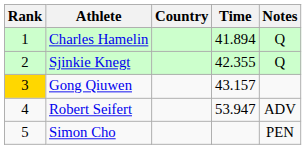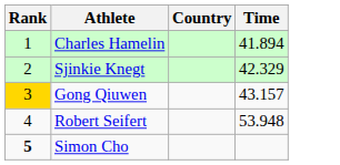 <table class="wikitable sortable" style="text-align:center">
 <tr>
 <th>Rank</th>
 <th>Athlete</th>
 <th>Country</th>
 <th>Time</th>
-<th>Notes</th>
 </tr>
 <tr bgcolor=ccffcc>
 <td>1</td>
 <td align=left><a href='#'>Charles Hamelin</a></td>
 <td align=left></td>
 <td>41.894</td>
-<td>Q</td>
 </tr>
 <tr bgcolor=ccffcc>
 <td>2</td>
 <td align=left><a href='#'>Sjinkie Knegt</a></td>
 <td align=left></td>
-<td>42.355</td>
-<td>Q</td>
+<td>42.329</td>
 </tr>
 <tr>
 <td style="background: gold;">3</td>
 <td align=left><a href='#'>Gong Qiuwen</a></td>
 <td align=left></td>
 <td>43.157</td>
-<td></td>
 </tr>
 <tr>
 <td>4</td>
 <td align=left><a href='#'>Robert Seifert</a></td>
 <td align=left></td>
-<td>53.947</td>
-<td>ADV</td>
+<td>53.948</td>
 </tr>
 <tr>
-<td>5</td>
+<td><strong>5</strong></td>
 <td align=left><a href='#'>Simon Cho</a></td>
 <td align=left></td>
 <td></td>
-<td>PEN</td>
 </tr>
 </table>
